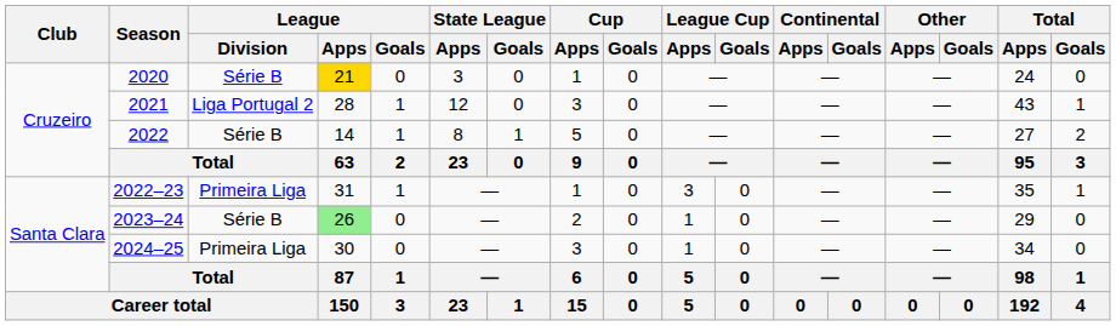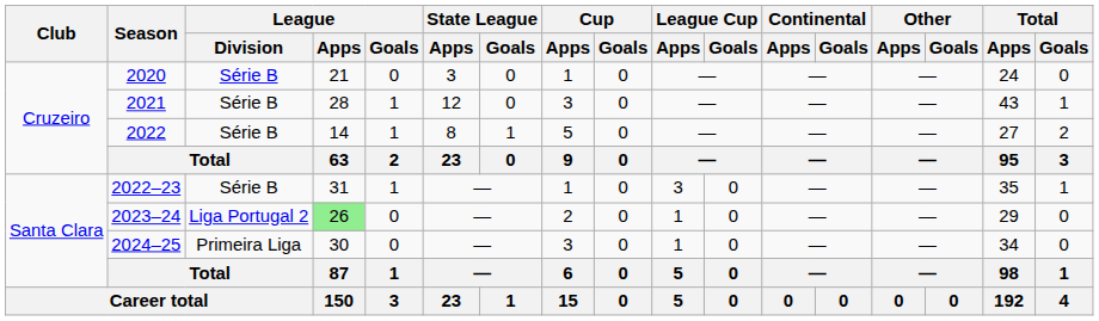 <table class="wikitable" style="text-align: center;">
 <tr>
 <th rowspan="2">Club</th>
 <th rowspan="2">Season</th>
 <th colspan="3">League</th>
 <th colspan="2">State League</th>
 <th colspan="2">Cup</th>
 <th colspan="2">League Cup</th>
 <th colspan="2">Continental</th>
 <th colspan="2">Other</th>
 <th colspan="2">Total</th>
 </tr>
 <tr>
 <th>Division</th>
 <th>Apps</th>
 <th>Goals</th>
 <th>Apps</th>
 <th>Goals</th>
 <th>Apps</th>
 <th>Goals</th>
 <th>Apps</th>
 <th>Goals</th>
 <th>Apps</th>
 <th>Goals</th>
 <th>Apps</th>
 <th>Goals</th>
 <th>Apps</th>
 <th>Goals</th>
 </tr>
 <tr>
 <td rowspan="4"><a href='#'>Cruzeiro</a></td>
 <td><a href='#'>2020</a></td>
 <td><a href='#'>Série B</a></td>
-<td style="background: gold;">21</td>
+<td>21</td>
 <td>0</td>
 <td>3</td>
 <td>0</td>
 <td>1</td>
 <td>0</td>
 <td colspan="2">—</td>
 <td colspan="2">—</td>
 <td colspan="2">—</td>
 <td>24</td>
 <td>0</td>
 </tr>
 <tr>
 <td><a href='#'>2021</a></td>
-<td><a href='#'>Liga Portugal 2</a></td>
+<td>Série B</td>
 <td>28</td>
 <td>1</td>
 <td>12</td>
 <td>0</td>
 <td>3</td>
 <td>0</td>
 <td colspan="2">—</td>
 <td colspan="2">—</td>
 <td colspan="2">—</td>
 <td>43</td>
 <td>1</td>
 </tr>
 <tr>
 <td><a href='#'>2022</a></td>
 <td>Série B</td>
 <td>14</td>
 <td>1</td>
 <td>8</td>
 <td>1</td>
 <td>5</td>
 <td>0</td>
 <td colspan="2">—</td>
 <td colspan="2">—</td>
 <td colspan="2">—</td>
 <td>27</td>
 <td>2</td>
 </tr>
 <tr>
 <th colspan="2">Total</th>
 <th>63</th>
 <th>2</th>
 <th>23</th>
 <th>0</th>
 <th>9</th>
 <th>0</th>
 <th colspan="2">—</th>
 <th colspan="2">—</th>
 <th colspan="2">—</th>
 <th>95</th>
 <th>3</th>
 </tr>
 <tr>
 <td rowspan="4"><a href='#'>Santa Clara</a></td>
 <td><a href='#'>2022–23</a></td>
-<td><a href='#'>Primeira Liga</a></td>
+<td>Série B</td>
 <td>31</td>
 <td>1</td>
 <td colspan=2>—</td>
 <td>1</td>
 <td>0</td>
 <td>3</td>
 <td>0</td>
 <td colspan=2>—</td>
 <td colspan=2>—</td>
 <td>35</td>
 <td>1</td>
 </tr>
 <tr>
 <td><a href='#'>2023–24</a></td>
-<td>Série B</td>
+<td><a href='#'>Liga Portugal 2</a></td>
 <td style="background: lightgreen;">26</td>
 <td>0</td>
 <td colspan=2>—</td>
 <td>2</td>
 <td>0</td>
 <td>1</td>
 <td>0</td>
 <td colspan=2>—</td>
 <td colspan=2>—</td>
 <td>29</td>
 <td>0</td>
 </tr>
 <tr>
 <td><a href='#'>2024–25</a></td>
 <td>Primeira Liga</td>
 <td>30</td>
 <td>0</td>
 <td colspan=2>—</td>
 <td>3</td>
 <td>0</td>
 <td>1</td>
 <td>0</td>
 <td colspan=2>—</td>
 <td colspan=2>—</td>
 <td>34</td>
 <td>0</td>
 </tr>
 <tr>
 <th colspan="2">Total</th>
 <th>87</th>
 <th>1</th>
 <th colspan=2>—</th>
 <th>6</th>
 <th>0</th>
 <th>5</th>
 <th>0</th>
 <th colspan=2>—</th>
 <th colspan=2>—</th>
 <th>98</th>
 <th>1</th>
 </tr>
 <tr>
 <th colspan="3">Career total</th>
 <th>150</th>
 <th>3</th>
 <th>23</th>
 <th>1</th>
 <th>15</th>
 <th>0</th>
 <th>5</th>
 <th>0</th>
 <th>0</th>
 <th>0</th>
 <th>0</th>
 <th>0</th>
 <th>192</th>
 <th>4</th>
 </tr>
 </table>
